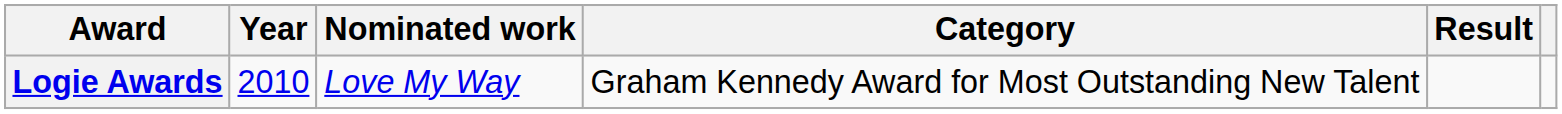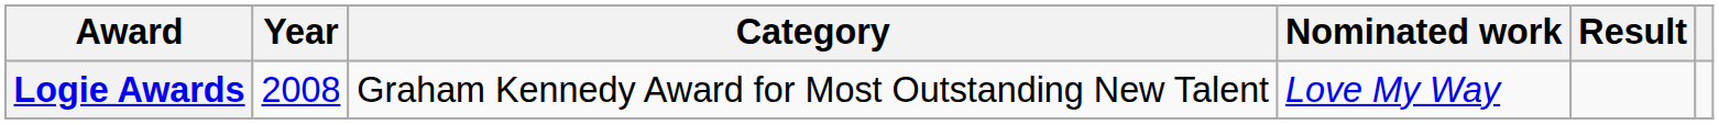 <table class="wikitable plainrowheaders sortable">
 <tr>
 <th scope="col">Award</th>
 <th scope="col">Year</th>
+<th scope="col">Category</th>
 <th scope="col">Nominated work</th>
-<th scope="col">Category</th>
 <th scope="col">Result</th>
 <th scope="col" class="unsortable"></th>
 </tr>
 <tr>
 <th scope="row"><a href='#'>Logie Awards</a></th>
-<td><a href='#'>2010</a></td>
+<td><a href='#'>2008</a></td>
+<td>Graham Kennedy Award for Most Outstanding New Talent</td>
 <td><em><a href='#'>Love My Way</a></em></td>
-<td>Graham Kennedy Award for Most Outstanding New Talent</td>
 <td></td>
 <td align="center"></td>
 </tr>
 </table>
